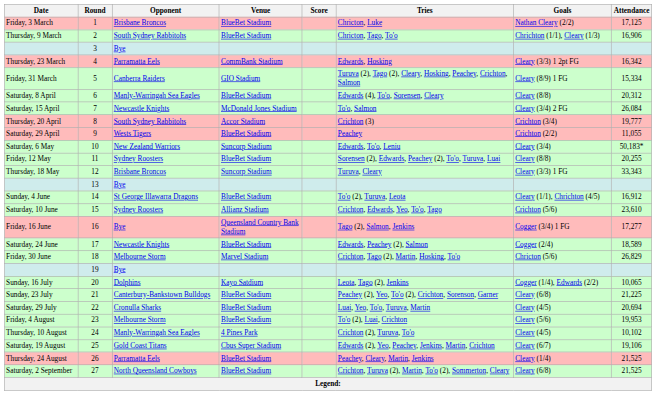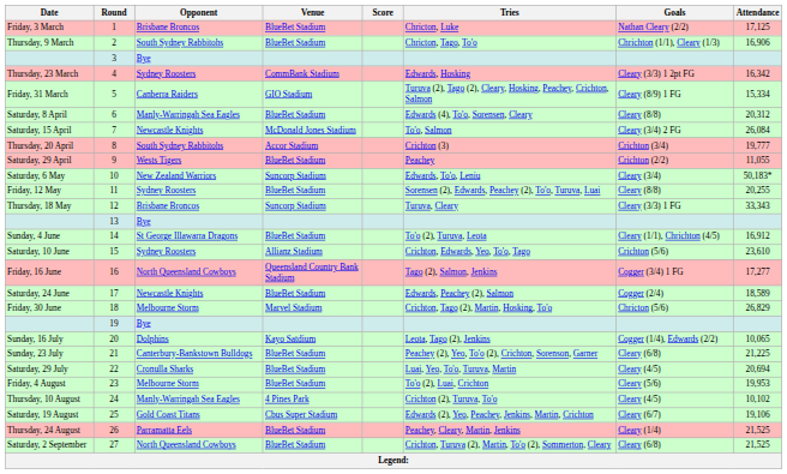 <table class="wikitable" style="font-size:75%;">
 <tr>
 <th style="width:115px;">Date</th>
 <th style="width:50px;">Round</th>
 <th style="width:170px;">Opponent</th>
 <th style="width:130px;">Venue</th>
 <th style="width:50px;">Score</th>
 <th style="width:285px;">Tries</th>
 <th style="width:155px;">Goals</th>
 <th style="width:60px;">Attendance</th>
 </tr>
 <tr style="background:#FFBBBB;":>
 <td>Friday, 3 March</td>
 <td style="text-align:center;">1</td>
 <td> <a href='#'>Brisbane Broncos</a></td>
 <td><a href='#'>BlueBet Stadium</a></td>
 <td style="text-align:center;"></td>
 <td><a href='#'>Chricton</a>, <a href='#'>Luke</a></td>
 <td><a href='#'>Nathan Cleary</a> (2/2)</td>
 <td style="text-align:center;">17,125</td>
 </tr>
 <tr style="background:#CCFFCC;":>
 <td>Thursday, 9 March</td>
 <td style="text-align:center;">2</td>
 <td> <a href='#'>South Sydney Rabbitohs</a></td>
 <td><a href='#'>BlueBet Stadium</a></td>
 <td style="text-align:center;"></td>
 <td><a href='#'>Chricton</a>, <a href='#'>Tago</a>, <a href='#'>To'o</a></td>
 <td><a href='#'>Chrichton</a> (1/1), <a href='#'>Cleary</a> (1/3)</td>
 <td style="text-align:center;">16,906</td>
 </tr>
 <tr bgcolor= #CFECEC>
 <td></td>
 <td style="text-align:center;">3</td>
 <td><a href='#'>Bye</a></td>
 <td></td>
 <td></td>
 <td></td>
 <td></td>
 <td></td>
 </tr>
 <tr style="background:#FFBBBB;":>
 <td>Thursday, 23 March</td>
 <td style="text-align:center;">4</td>
-<td> <a href='#'>Parramatta Eels</a></td>
+<td> <a href='#'>Sydney Roosters</a></td>
 <td><a href='#'>CommBank Stadium</a></td>
 <td style="text-align:center;"></td>
 <td><a href='#'>Edwards</a>, <a href='#'>Hosking</a></td>
 <td><a href='#'>Cleary</a> (3/3) 1 2pt FG</td>
 <td style="text-align:center;">16,342</td>
 </tr>
 <tr style="background:#CCFFCC;":>
 <td>Friday, 31 March</td>
 <td style="text-align:center;">5</td>
 <td> <a href='#'>Canberra Raiders</a></td>
 <td><a href='#'>GIO Stadium</a></td>
 <td style="text-align:center;"></td>
 <td><a href='#'>Turuva</a> (2), <a href='#'>Tago</a> (2), <a href='#'>Cleary</a>, <a href='#'>Hosking</a>, <a href='#'>Peachey</a>, <a href='#'>Crichton</a>, <a href='#'>Salmon</a></td>
 <td><a href='#'>Cleary</a> (8/9) 1 FG</td>
 <td style="text-align:center;">15,334</td>
 </tr>
 <tr style="background:#CCFFCC;":>
 <td>Saturday, 8 April</td>
 <td style="text-align:center;">6</td>
 <td> <a href='#'>Manly-Warringah Sea Eagles</a></td>
 <td><a href='#'>BlueBet Stadium</a></td>
 <td style="text-align:center;"></td>
 <td><a href='#'>Edwards</a> (4), <a href='#'>To'o</a>, <a href='#'>Sorensen</a>, <a href='#'>Cleary</a></td>
 <td><a href='#'>Cleary</a> (8/8)</td>
 <td style="text-align:center;">20,312</td>
 </tr>
 <tr style="background:#CCFFCC;":>
 <td>Saturday, 15 April</td>
 <td style="text-align:center;">7</td>
 <td> <a href='#'>Newcastle Knights</a></td>
 <td><a href='#'>McDonald Jones Stadium</a></td>
 <td style="text-align:center;"></td>
 <td><a href='#'>To'o</a>, <a href='#'>Salmon</a></td>
 <td><a href='#'>Cleary</a> (3/4) 2 FG</td>
 <td style="text-align:center;">26,084</td>
 </tr>
 <tr style="background:#FFBBBB;":>
 <td>Thursday, 20 April</td>
 <td style="text-align:center;">8</td>
 <td> <a href='#'>South Sydney Rabbitohs</a></td>
 <td><a href='#'>Accor Stadium</a></td>
 <td style="text-align:center;"></td>
 <td><a href='#'>Crichton</a> (3)</td>
 <td><a href='#'>Crichton</a> (3/4)</td>
 <td style="text-align:center;">19,777</td>
 </tr>
 <tr style="background:#FFBBBB;":>
 <td>Saturday, 29 April</td>
 <td style="text-align:center;">9</td>
 <td> <a href='#'>Wests Tigers</a></td>
 <td><a href='#'>BlueBet Stadium</a></td>
 <td style="text-align:center;"></td>
 <td><a href='#'>Peachey</a></td>
 <td><a href='#'>Crichton</a> (2/2)</td>
 <td style="text-align:center;">11,055</td>
 </tr>
 <tr style="background:#CCFFCC;":>
 <td>Saturday, 6 May</td>
 <td style="text-align:center;">10</td>
 <td> <a href='#'>New Zealand Warriors</a></td>
 <td><a href='#'>Suncorp Stadium</a></td>
 <td style="text-align:center;"></td>
 <td><a href='#'>Edwards</a>, <a href='#'>To'o</a>, <a href='#'>Leniu</a></td>
 <td><a href='#'>Cleary</a> (3/4)</td>
 <td style="text-align:center;">50,183*</td>
 </tr>
 <tr style="background:#CCFFCC;":>
 <td>Friday, 12 May</td>
 <td style="text-align:center;">11</td>
 <td> <a href='#'>Sydney Roosters</a></td>
 <td><a href='#'>BlueBet Stadium</a></td>
 <td style="text-align:center;"></td>
 <td><a href='#'>Sorensen</a> (2), <a href='#'>Edwards</a>, <a href='#'>Peachey</a> (2), <a href='#'>To'o</a>, <a href='#'>Turuva</a>, <a href='#'>Luai</a></td>
 <td><a href='#'>Cleary</a> (8/8)</td>
 <td style="text-align:center;">20,255</td>
 </tr>
 <tr style="background:#CCFFCC;":>
 <td>Thursday, 18 May</td>
 <td style="text-align:center;">12</td>
 <td> <a href='#'>Brisbane Broncos</a></td>
 <td><a href='#'>Suncorp Stadium</a></td>
 <td style="text-align:center;"></td>
 <td><a href='#'>Turuva</a>, <a href='#'>Cleary</a></td>
 <td><a href='#'>Cleary</a> (3/3) 1 FG</td>
 <td style="text-align:center;">33,343</td>
 </tr>
 <tr bgcolor= #CFECEC>
 <td></td>
 <td style="text-align:center;">13</td>
 <td><a href='#'>Bye</a></td>
 <td></td>
 <td></td>
 <td></td>
 <td></td>
 <td></td>
 </tr>
 <tr style="background: #CCFFCC;":>
 <td>Sunday, 4 June</td>
 <td style="text-align:center;">14</td>
 <td> <a href='#'>St George Illawarra Dragons</a></td>
 <td><a href='#'>BlueBet Stadium</a></td>
 <td style="text-align:center;"></td>
 <td><a href='#'>To'o</a> (2), <a href='#'>Turuva</a>, <a href='#'>Leota</a></td>
 <td><a href='#'>Cleary</a> (1/1), <a href='#'>Chrichton</a> (4/5)</td>
 <td style="text-align:center;">16,912</td>
 </tr>
 <tr style="background: #CCFFCC;":>
 <td>Saturday, 10 June</td>
 <td style="text-align:center;">15</td>
 <td> <a href='#'>Sydney Roosters</a></td>
 <td><a href='#'>Allianz Stadium</a></td>
 <td style="text-align:center;"></td>
 <td><a href='#'>Crichton</a>, <a href='#'>Edwards</a>, <a href='#'>Yeo</a>, <a href='#'>To'o</a>, <a href='#'>Tago</a></td>
 <td><a href='#'>Crichton</a> (5/6)</td>
 <td style="text-align:center;">23,610</td>
 </tr>
 <tr style="background: #FFBBBB;":>
 <td>Friday, 16 June</td>
 <td style="text-align:center;">16</td>
-<td><a href='#'>Bye</a></td>
+<td> <a href='#'>North Queensland Cowboys</a></td>
 <td><a href='#'>Queensland Country Bank Stadium</a></td>
 <td style="text-align:center;"></td>
 <td><a href='#'>Tago</a> (2), <a href='#'>Salmon</a>, <a href='#'>Jenkins</a></td>
 <td><a href='#'>Cogger</a> (3/4) 1 FG</td>
 <td style="text-align:center;">17,277</td>
 </tr>
 <tr style="background: #CCFFCC;":>
 <td>Saturday, 24 June</td>
 <td style="text-align:center;">17</td>
 <td> <a href='#'>Newcastle Knights</a></td>
 <td><a href='#'>BlueBet Stadium</a></td>
 <td style="text-align:center;"></td>
 <td><a href='#'>Edwards</a>, <a href='#'>Peachey</a> (2), <a href='#'>Salmon</a></td>
 <td><a href='#'>Cogger</a> (2/4)</td>
 <td style="text-align:center;">18,589</td>
 </tr>
 <tr style="background:#CCFFCC;":>
 <td>Friday, 30 June</td>
 <td style="text-align:center;">18</td>
 <td> <a href='#'>Melbourne Storm</a></td>
 <td><a href='#'>Marvel Stadium</a></td>
 <td style="text-align:center;"></td>
 <td><a href='#'>Crichton</a>, <a href='#'>Tago</a> (2), <a href='#'>Martin</a>, <a href='#'>Hosking</a>, <a href='#'>To'o</a></td>
 <td><a href='#'>Chricton</a> (5/6)</td>
 <td style="text-align:center;">26,829</td>
 </tr>
 <tr bgcolor= #CFECEC>
 <td></td>
 <td style="text-align:center;">19</td>
 <td><a href='#'>Bye</a></td>
 <td></td>
 <td></td>
 <td></td>
 <td></td>
 <td></td>
 </tr>
 <tr style="background:#CCFFCC;":>
 <td>Sunday, 16 July</td>
 <td style="text-align:center;">20</td>
 <td> <a href='#'>Dolphins</a></td>
 <td><a href='#'>Kayo Satdium</a></td>
 <td style="text-align:center;"></td>
 <td><a href='#'>Leota</a>, <a href='#'>Tago</a> (2), <a href='#'>Jenkins</a></td>
 <td><a href='#'>Cogger</a> (1/4), <a href='#'>Edwards</a> (2/2)</td>
 <td style="text-align:center;">10,065</td>
 </tr>
 <tr style="background:#CCFFCC;":>
 <td>Sunday, 23 July</td>
 <td style="text-align:center;">21</td>
 <td> <a href='#'>Canterbury-Bankstown Bulldogs</a></td>
 <td><a href='#'>BlueBet Stadium</a></td>
 <td style="text-align:center;"></td>
 <td><a href='#'>Peachey</a> (2), <a href='#'>Yeo</a>, <a href='#'>To'o</a> (2), <a href='#'>Crichton</a>, <a href='#'>Sorenson</a>, <a href='#'>Garner</a></td>
 <td><a href='#'>Cleary</a> (6/8)</td>
 <td style="text-align:center;">21,225</td>
 </tr>
 <tr style="background:#CCFFCC;":>
 <td>Saturday, 29 July</td>
 <td style="text-align:center;">22</td>
 <td> <a href='#'>Cronulla Sharks</a></td>
 <td><a href='#'>BlueBet Stadium</a></td>
 <td style="text-align:center;"></td>
 <td><a href='#'>Luai</a>, <a href='#'>Yeo</a>, <a href='#'>To'o</a>, <a href='#'>Turuva</a>, <a href='#'>Martin</a></td>
 <td><a href='#'>Cleary</a> (4/5)</td>
 <td style="text-align:center;">20,694</td>
 </tr>
 <tr style="background:#CCFFCC;":>
 <td>Friday, 4 August</td>
 <td style="text-align:center;">23</td>
 <td> <a href='#'>Melbourne Storm</a></td>
 <td><a href='#'>BlueBet Stadium</a></td>
 <td style="text-align:center;"></td>
 <td><a href='#'>To'o</a> (2), <a href='#'>Luai</a>, <a href='#'>Crichton</a></td>
 <td><a href='#'>Cleary</a> (5/6)</td>
 <td style="text-align:center;">19,953</td>
 </tr>
 <tr style="background:#CCFFCC;":>
 <td>Thursday, 10 August</td>
 <td style="text-align:center;">24</td>
 <td> <a href='#'>Manly-Warringah Sea Eagles</a></td>
 <td><a href='#'>4 Pines Park</a></td>
 <td style="text-align:center;"></td>
 <td><a href='#'>Crichton</a> (2), <a href='#'>Turuva</a>, <a href='#'>To'o</a></td>
 <td><a href='#'>Cleary</a> (4/5)</td>
 <td style="text-align:center;">10,102</td>
 </tr>
 <tr style="background:#CCFFCC;":>
 <td>Saturday, 19 August</td>
 <td style="text-align:center;">25</td>
 <td> <a href='#'>Gold Coast Titans</a></td>
 <td><a href='#'>Cbus Super Stadium</a></td>
 <td style="text-align:center;"></td>
 <td><a href='#'>Edwards</a> (2), <a href='#'>Yeo</a>, <a href='#'>Peachey</a>, <a href='#'>Jenkins</a>, <a href='#'>Martin</a>, <a href='#'>Crichton</a></td>
 <td><a href='#'>Cleary</a> (6/7)</td>
 <td style="text-align:center;">19,106</td>
 </tr>
 <tr style="background:#FFBBBB;":>
 <td>Thursday, 24 August</td>
 <td style="text-align:center;">26</td>
 <td> <a href='#'>Parramatta Eels</a></td>
 <td><a href='#'>BlueBet Stadium</a></td>
 <td style="text-align:center;"></td>
 <td><a href='#'>Peachey</a>, <a href='#'>Cleary</a>, <a href='#'>Martin</a>, <a href='#'>Jenkins</a></td>
 <td><a href='#'>Cleary</a> (1/4)</td>
 <td style="text-align:center;">21,525</td>
 </tr>
 <tr style="background:#CCFFCC;":>
 <td>Saturday, 2 September</td>
 <td style="text-align:center;">27</td>
 <td> <a href='#'>North Queensland Cowboys</a></td>
 <td><a href='#'>BlueBet Stadium</a></td>
 <td style="text-align:center;"></td>
 <td><a href='#'>Crichton</a>, <a href='#'>Turuva</a> (2), <a href='#'>Martin</a>, <a href='#'>To'o</a> (2), <a href='#'>Sommerton</a>, <a href='#'>Cleary</a></td>
 <td><a href='#'>Cleary</a> (6/8)</td>
 <td style="text-align:center;">21,525</td>
 </tr>
 <tr>
 <th colspan="9"><strong>Legend</strong>:    </th>
 </tr>
 </table>
